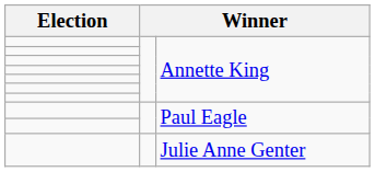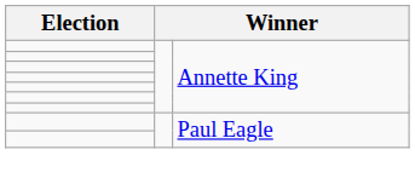 <table class=wikitable>
 <tr>
 <th width=100>Election</th>
 <th width=175 colspan=2>Winner</th>
 </tr>
 <tr>
 <td></td>
 <td rowspan=7 width=5 bgcolor=></td>
 <td rowspan=7><a href='#'>Annette King</a></td>
 </tr>
 <tr>
 <td></td>
 </tr>
 <tr>
 <td></td>
 </tr>
 <tr>
 <td></td>
 </tr>
 <tr>
 <td></td>
 </tr>
 <tr>
 <td></td>
 </tr>
 <tr>
 <td></td>
 </tr>
 <tr>
 <td></td>
 <td rowspan=2 width=5 bgcolor=></td>
 <td rowspan=2><a href='#'>Paul Eagle</a></td>
 </tr>
 <tr>
 <td></td>
 </tr>
-<tr>
-<td></td>
-<td rowspan=1 width=5 bgcolor=></td>
-<td rowspan=1><a href='#'>Julie Anne Genter</a></td>
-</tr>
 </table>
